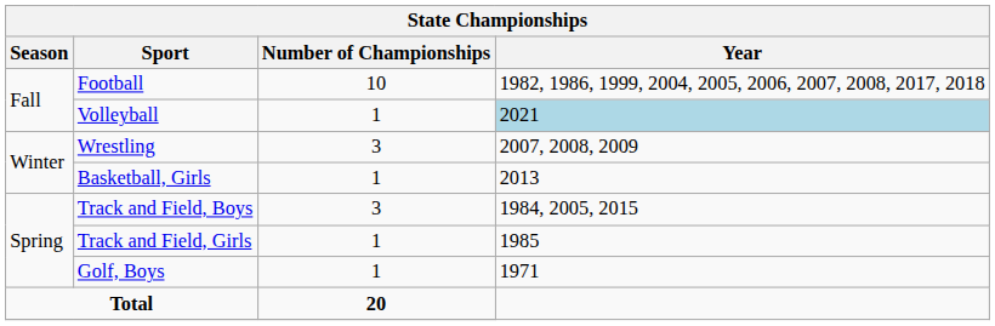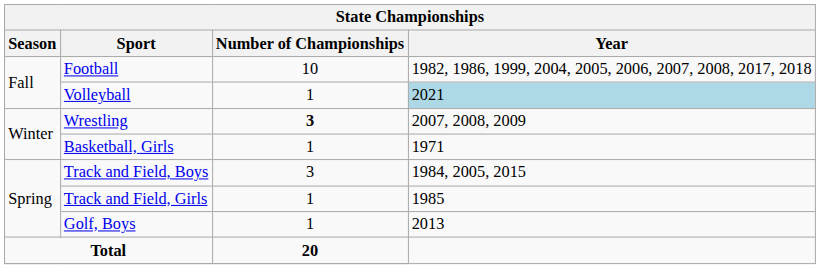 <table class="wikitable">
 <tr>
 <th colspan="4">State Championships</th>
 </tr>
 <tr>
 <th>Season</th>
 <th>Sport</th>
 <th>Number of Championships</th>
 <th>Year</th>
 </tr>
 <tr>
 <td rowspan="2">Fall</td>
 <td><a href='#'>Football</a></td>
 <td align="center">10</td>
 <td>1982, 1986, 1999, 2004, 2005, 2006, 2007, 2008, 2017, 2018</td>
 </tr>
 <tr>
 <td><a href='#'>Volleyball</a></td>
 <td align="center">1</td>
 <td style="background: lightblue;">2021</td>
 </tr>
 <tr>
 <td rowspan="2">Winter</td>
 <td><a href='#'>Wrestling</a></td>
-<td align="center">3</td>
+<td align="center"><strong>3</strong></td>
 <td>2007, 2008, 2009</td>
 </tr>
 <tr>
 <td><a href='#'>Basketball, Girls</a></td>
 <td align="center">1</td>
-<td>2013</td>
+<td>1971</td>
 </tr>
 <tr>
 <td rowspan="3">Spring</td>
 <td><a href='#'>Track and Field, Boys</a></td>
 <td align="center">3</td>
 <td>1984, 2005, 2015</td>
 </tr>
 <tr>
 <td><a href='#'>Track and Field, Girls</a></td>
 <td align="center">1</td>
 <td>1985</td>
 </tr>
 <tr>
 <td><a href='#'>Golf, Boys</a></td>
 <td align="center">1</td>
-<td>1971</td>
+<td>2013</td>
 </tr>
 <tr>
 <td align="center" colspan="2"><strong>Total</strong></td>
 <td align="center"><strong>20</strong></td>
 </tr>
 <tr>
 </tr>
 </table>
